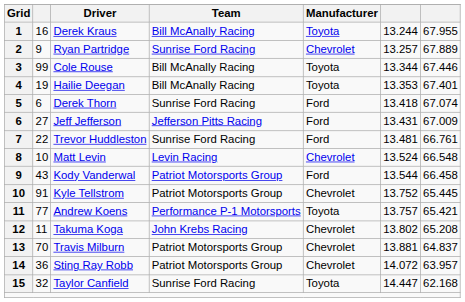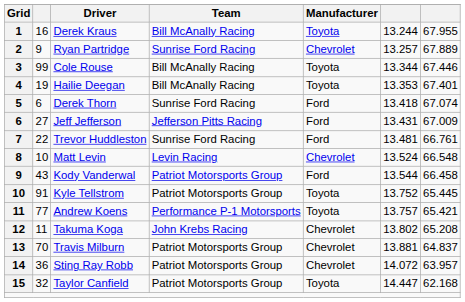 <table class="wikitable">
 <tr>
 </tr>
 <tr>
 <th scope="col">Grid</th>
 <th scope="col"></th>
 <th scope="col">Driver</th>
 <th scope="col">Team</th>
 <th scope="col">Manufacturer</th>
 <th scope="col"></th>
 <th scope="col"></th>
 </tr>
 <tr>
 <th scope="row">1</th>
 <td>16</td>
 <td><a href='#'>Derek Kraus</a></td>
 <td><a href='#'>Bill McAnally Racing</a></td>
 <td><a href='#'>Toyota</a></td>
 <td>13.244</td>
 <td>67.955</td>
 </tr>
 <tr>
 <th scope="row">2</th>
 <td>9</td>
 <td><a href='#'>Ryan Partridge</a></td>
 <td><a href='#'>Sunrise Ford Racing</a></td>
 <td><a href='#'>Chevrolet</a></td>
 <td>13.257</td>
 <td>67.889</td>
 </tr>
 <tr>
 <th scope="row">3</th>
 <td>99</td>
 <td><a href='#'>Cole Rouse</a></td>
 <td>Bill McAnally Racing</td>
 <td>Toyota</td>
 <td>13.344</td>
 <td>67.446</td>
 </tr>
 <tr>
 <th scope="row">4</th>
 <td>19</td>
 <td><a href='#'>Hailie Deegan</a></td>
 <td>Bill McAnally Racing</td>
 <td>Toyota</td>
 <td>13.353</td>
 <td>67.401</td>
 </tr>
 <tr>
 <th scope="row">5</th>
 <td>6</td>
 <td><a href='#'>Derek Thorn</a></td>
 <td>Sunrise Ford Racing</td>
 <td>Ford</td>
 <td>13.418</td>
 <td>67.074</td>
 </tr>
 <tr>
 <th scope="row">6</th>
 <td>27</td>
 <td><a href='#'>Jeff Jefferson</a></td>
 <td><a href='#'>Jefferson Pitts Racing</a></td>
 <td>Ford</td>
 <td>13.431</td>
 <td>67.009</td>
 </tr>
 <tr>
 <th scope="row">7</th>
 <td>22</td>
 <td><a href='#'>Trevor Huddleston</a></td>
 <td>Sunrise Ford Racing</td>
 <td>Ford</td>
 <td>13.481</td>
 <td>66.761</td>
 </tr>
 <tr>
 <th scope="row">8</th>
 <td>10</td>
 <td><a href='#'>Matt Levin</a></td>
 <td><a href='#'>Levin Racing</a></td>
 <td><a href='#'>Chevrolet</a></td>
 <td>13.524</td>
 <td>66.548</td>
 </tr>
 <tr>
 <th scope="row">9</th>
 <td>43</td>
 <td><a href='#'>Kody Vanderwal</a></td>
 <td><a href='#'>Patriot Motorsports Group</a></td>
 <td>Ford</td>
 <td>13.544</td>
 <td>66.458</td>
 </tr>
 <tr>
 <th scope="row">10</th>
 <td>91</td>
 <td><a href='#'>Kyle Tellstrom</a></td>
 <td>Patriot Motorsports Group</td>
-<td>Chevrolet</td>
+<td>Toyota</td>
 <td>13.752</td>
 <td>65.445</td>
 </tr>
 <tr>
 <th scope="row">11</th>
 <td>77</td>
 <td><a href='#'>Andrew Koens</a></td>
 <td><a href='#'>Performance P-1 Motorsports</a></td>
 <td>Toyota</td>
 <td>13.757</td>
 <td>65.421</td>
 </tr>
 <tr>
 <th scope="row">12</th>
 <td>11</td>
 <td><a href='#'>Takuma Koga</a></td>
 <td><a href='#'>John Krebs Racing</a></td>
 <td>Chevrolet</td>
 <td>13.802</td>
 <td>65.208</td>
 </tr>
 <tr>
 <th scope="row">13</th>
 <td>70</td>
 <td><a href='#'>Travis Milburn</a></td>
 <td>Patriot Motorsports Group</td>
 <td>Chevrolet</td>
 <td>13.881</td>
 <td>64.837</td>
 </tr>
 <tr>
 <th scope="row">14</th>
 <td>36</td>
 <td><a href='#'>Sting Ray Robb</a></td>
 <td>Patriot Motorsports Group</td>
 <td>Chevrolet</td>
 <td>14.072</td>
 <td>63.957</td>
 </tr>
 <tr>
 <th scope="row">15</th>
 <td>32</td>
 <td><a href='#'>Taylor Canfield</a></td>
-<td>Sunrise Ford Racing</td>
+<td>Patriot Motorsports Group</td>
 <td>Toyota</td>
 <td>14.447</td>
 <td>62.168</td>
 </tr>
 <tr>
 <td colspan="8"></td>
 </tr>
 </table>
